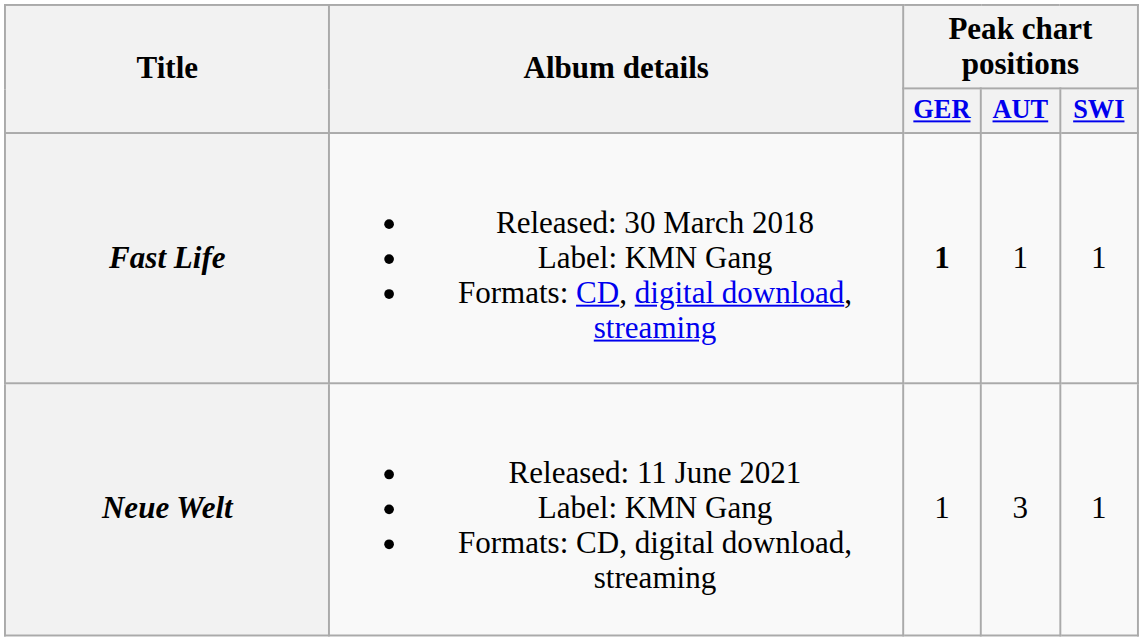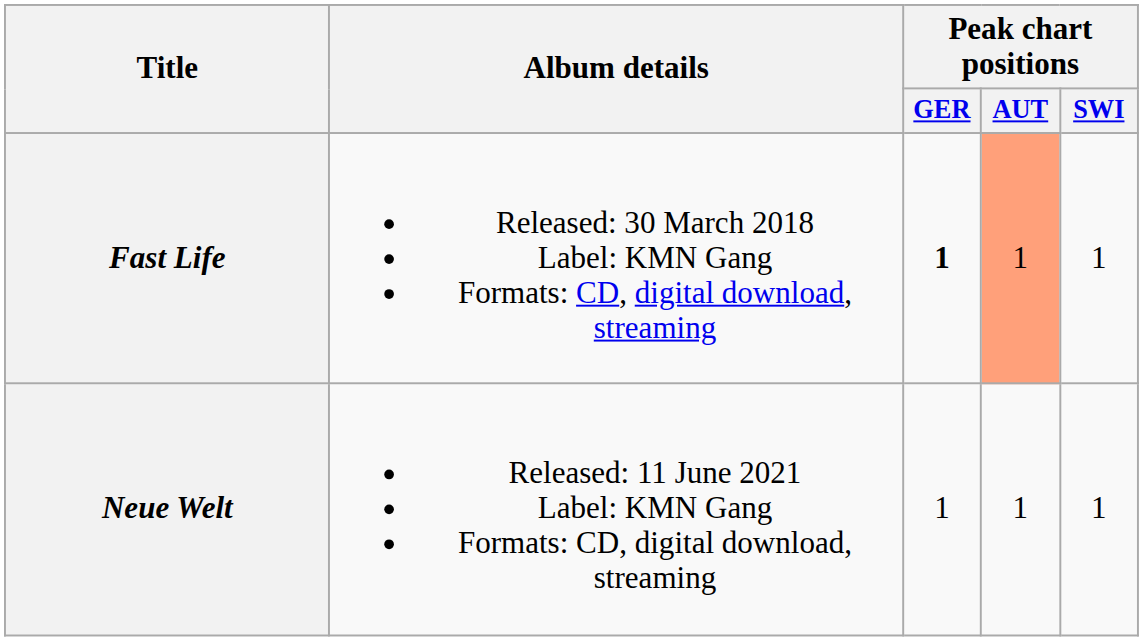 <table class="wikitable plainrowheaders" style="text-align:center;">
 <tr>
 <th scope="col" rowspan="2" style="width:10em;">Title</th>
 <th scope="col" rowspan="2" style="width:18em;">Album details</th>
 <th scope="col" colspan="3">Peak chart positions</th>
 </tr>
 <tr>
 <th style="width:2.5em; font-size:85%"><a href='#'>GER</a><br></th>
 <th style="width:2.5em; font-size:85%"><a href='#'>AUT</a><br></th>
 <th style="width:2.5em; font-size:85%"><a href='#'>SWI</a><br></th>
 </tr>
 <tr>
 <th scope="row"><em>Fast Life</em></th>
 <td><br><ul><li>Released: 30 March 2018</li><li>Label: KMN Gang</li><li>Formats: <a href='#'>CD</a>, <a href='#'>digital download</a>, <a href='#'>streaming</a></li></ul></td>
 <td><strong>1</strong></td>
-<td>1</td>
+<td style="background: lightsalmon;">1</td>
 <td>1</td>
 </tr>
 <tr>
 <th scope="row"><em>Neue Welt</em></th>
 <td><br><ul><li>Released: 11 June 2021</li><li>Label: KMN Gang</li><li>Formats: CD, digital download, streaming</li></ul></td>
 <td>1</td>
-<td>3</td>
+<td>1</td>
 <td>1</td>
 </tr>
 </table>
